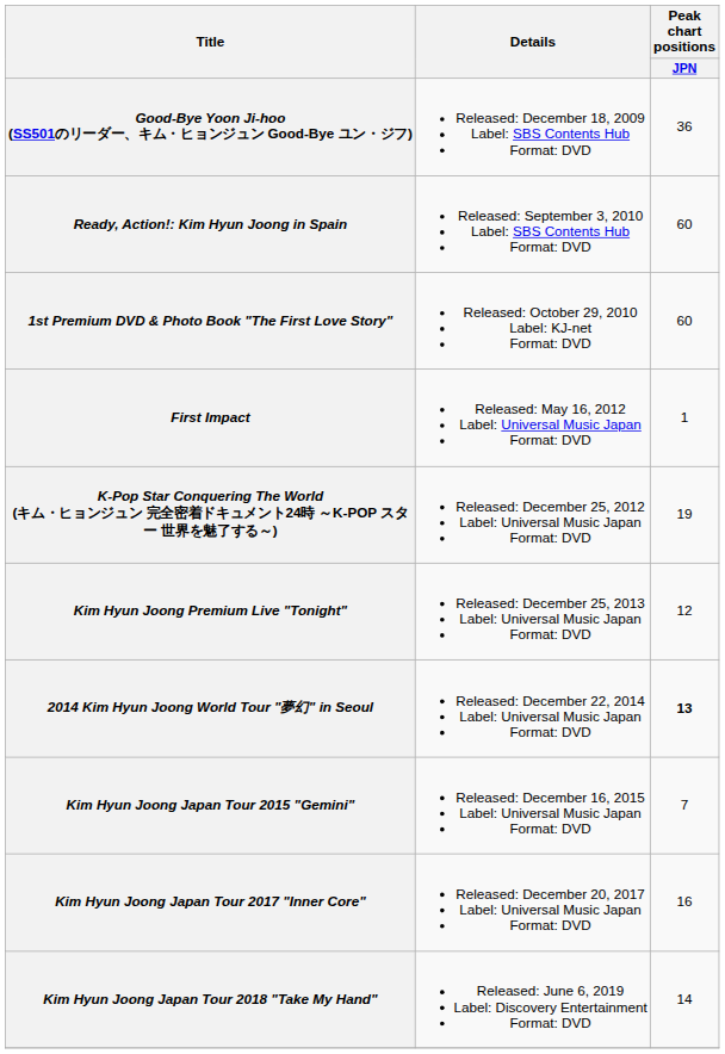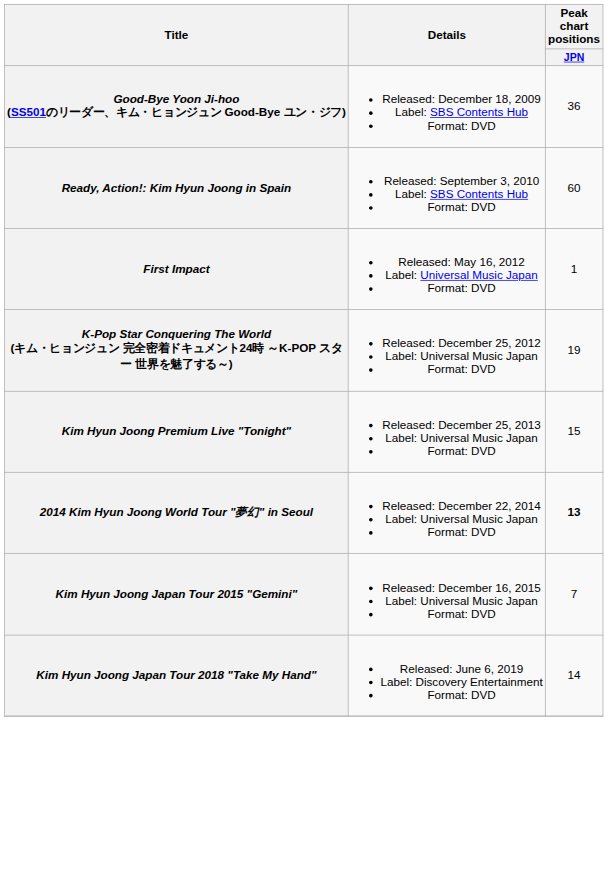 <table class="wikitable plainrowheaders" style="text-align:center;">
 <tr>
 <th rowspan="2">Title</th>
 <th rowspan="2">Details</th>
 <th>Peak chart<br>positions</th>
 </tr>
 <tr>
 <th scope="col" style="width:3em;font-size:90%"><strong><a href='#'>JPN</a></strong><br></th>
 </tr>
 <tr>
 <th scope="row"><em>Good-Bye Yoon Ji-hoo</em><br>(<a href='#'>SS501</a>のリーダー、キム・ヒョンジュン Good-Bye ユン・ジフ)</th>
 <td><br><ul><li>Released: December 18, 2009 </li><li>Label: <a href='#'>SBS Contents Hub</a></li><li>Format: DVD</li></ul></td>
 <td>36</td>
 </tr>
 <tr>
 <th scope=row><em>Ready, Action!: Kim Hyun Joong in Spain</em></th>
 <td><br><ul><li>Released: September 3, 2010 </li><li>Label: <a href='#'>SBS Contents Hub</a></li><li>Format: DVD</li></ul></td>
 <td>60</td>
 </tr>
 <tr>
-<th scope=row><em>1st Premium DVD & Photo Book "The First Love Story"</em></th>
-<td><br><ul><li>Released: October 29, 2010 </li><li>Label: KJ-net</li><li>Format: DVD</li></ul></td>
-<td>60</td>
-</tr>
-<tr>
 <th scope="row"><em>First Impact</em></th>
 <td><br><ul><li>Released: May 16, 2012 </li><li>Label: <a href='#'>Universal Music Japan</a></li><li>Format: DVD</li></ul></td>
 <td>1</td>
 </tr>
 <tr>
 <th scope=row><em>K-Pop Star Conquering The World</em><br>(キム・ヒョンジュン 完全密着ドキュメント24時 ～K-POP スタ<br>ー 世界を魅了する～)</th>
 <td><br><ul><li>Released: December 25, 2012 </li><li>Label: Universal Music Japan</li><li>Format: DVD</li></ul></td>
 <td>19</td>
 </tr>
 <tr>
 <th scope="row"><em>Kim Hyun Joong Premium Live "Tonight"</em></th>
 <td><br><ul><li>Released: December 25, 2013 </li><li>Label: Universal Music Japan</li><li>Format: DVD</li></ul></td>
-<td>12</td>
+<td>15</td>
 </tr>
 <tr>
 <th scope="row"><em>2014 Kim Hyun Joong World Tour "夢幻" in Seoul</em></th>
 <td><br><ul><li>Released: December 22, 2014 </li><li>Label: Universal Music Japan</li><li>Format: DVD</li></ul></td>
 <td><strong>13</strong></td>
 </tr>
 <tr>
 <th scope="row"><em>Kim Hyun Joong Japan Tour 2015 "Gemini"</em></th>
 <td><br><ul><li>Released: December 16, 2015 </li><li>Label: Universal Music Japan</li><li>Format: DVD</li></ul></td>
 <td>7</td>
 </tr>
 <tr>
-<th scope="row"><em>Kim Hyun Joong Japan Tour 2017 "Inner Core"</em></th>
-<td><br><ul><li>Released: December 20, 2017 </li><li>Label: Universal Music Japan</li><li>Format: DVD</li></ul></td>
-<td>16</td>
-</tr>
-<tr>
 <th scope="row"><em>Kim Hyun Joong Japan Tour 2018 "Take My Hand"</em></th>
 <td><br><ul><li>Released: June 6, 2019 </li><li>Label: Discovery Entertainment</li><li>Format: DVD</li></ul></td>
 <td>14</td>
 </tr>
 <tr>
 </tr>
 </table>
